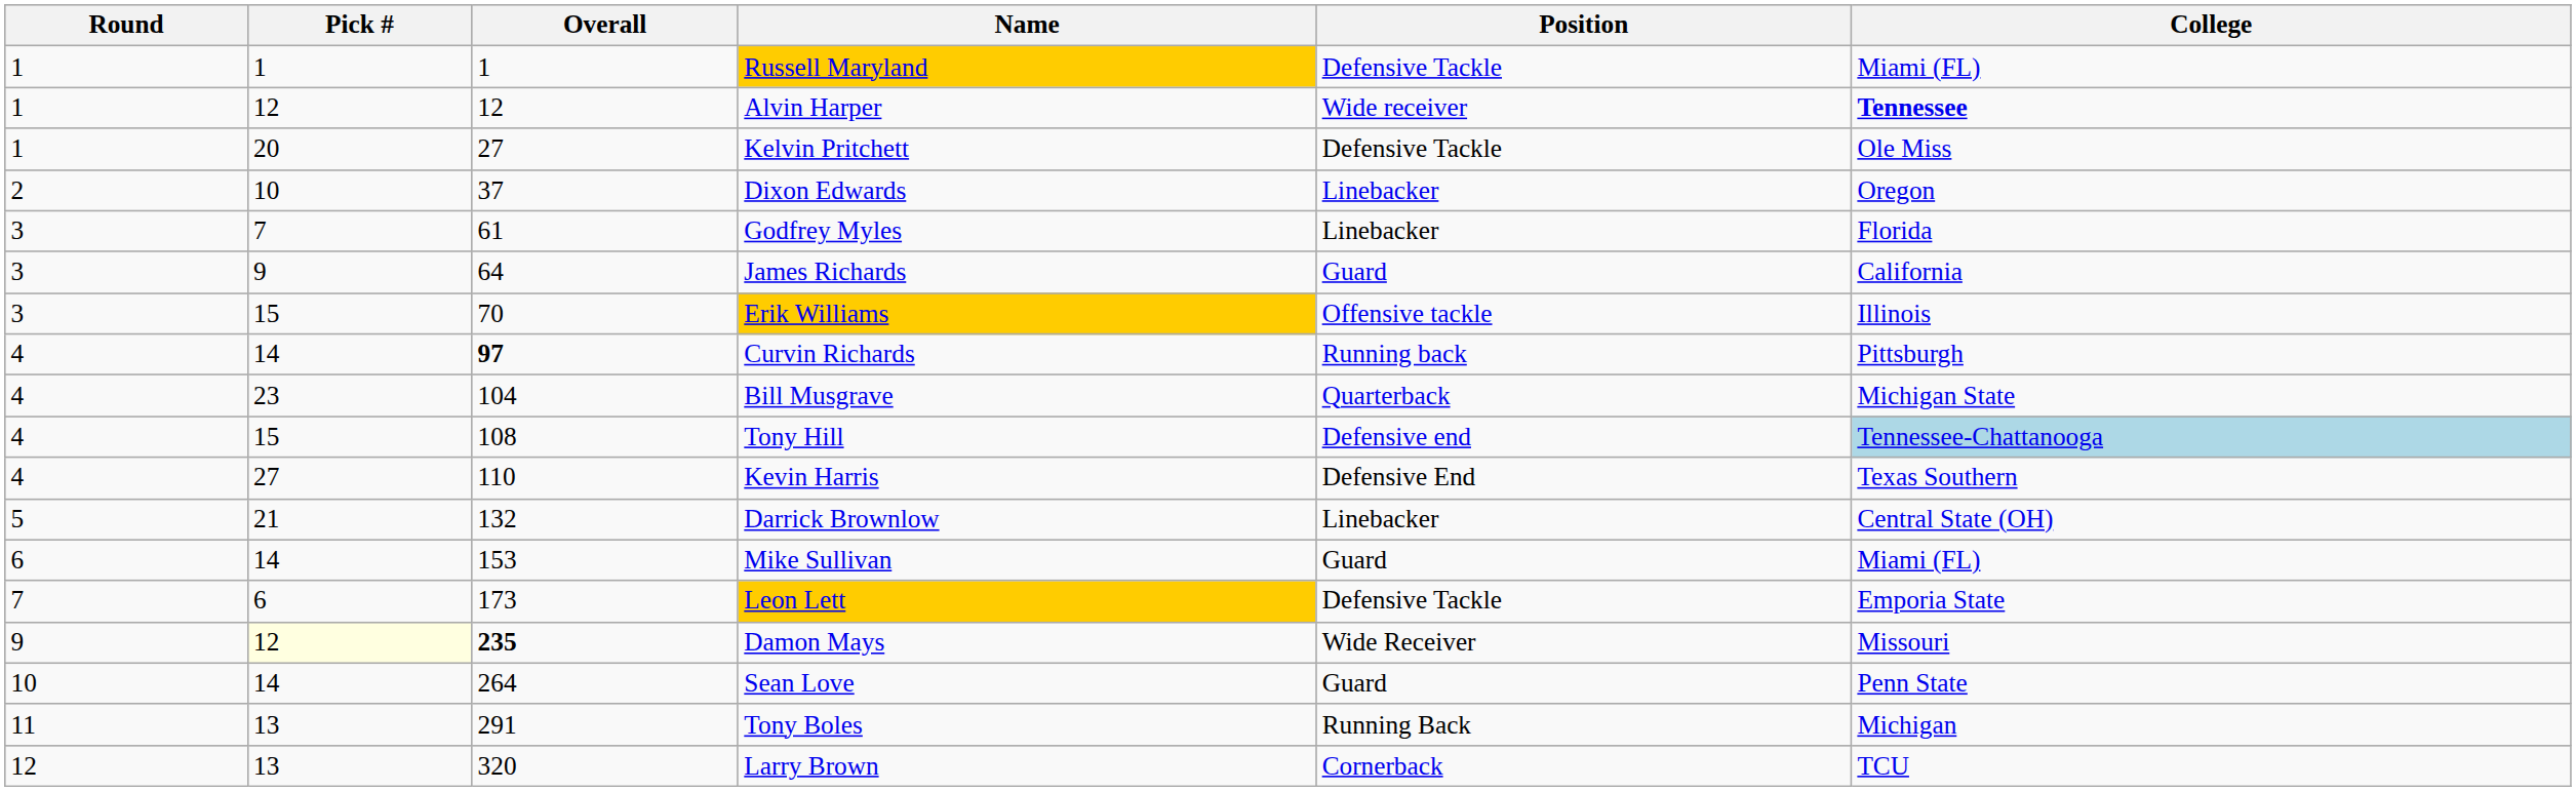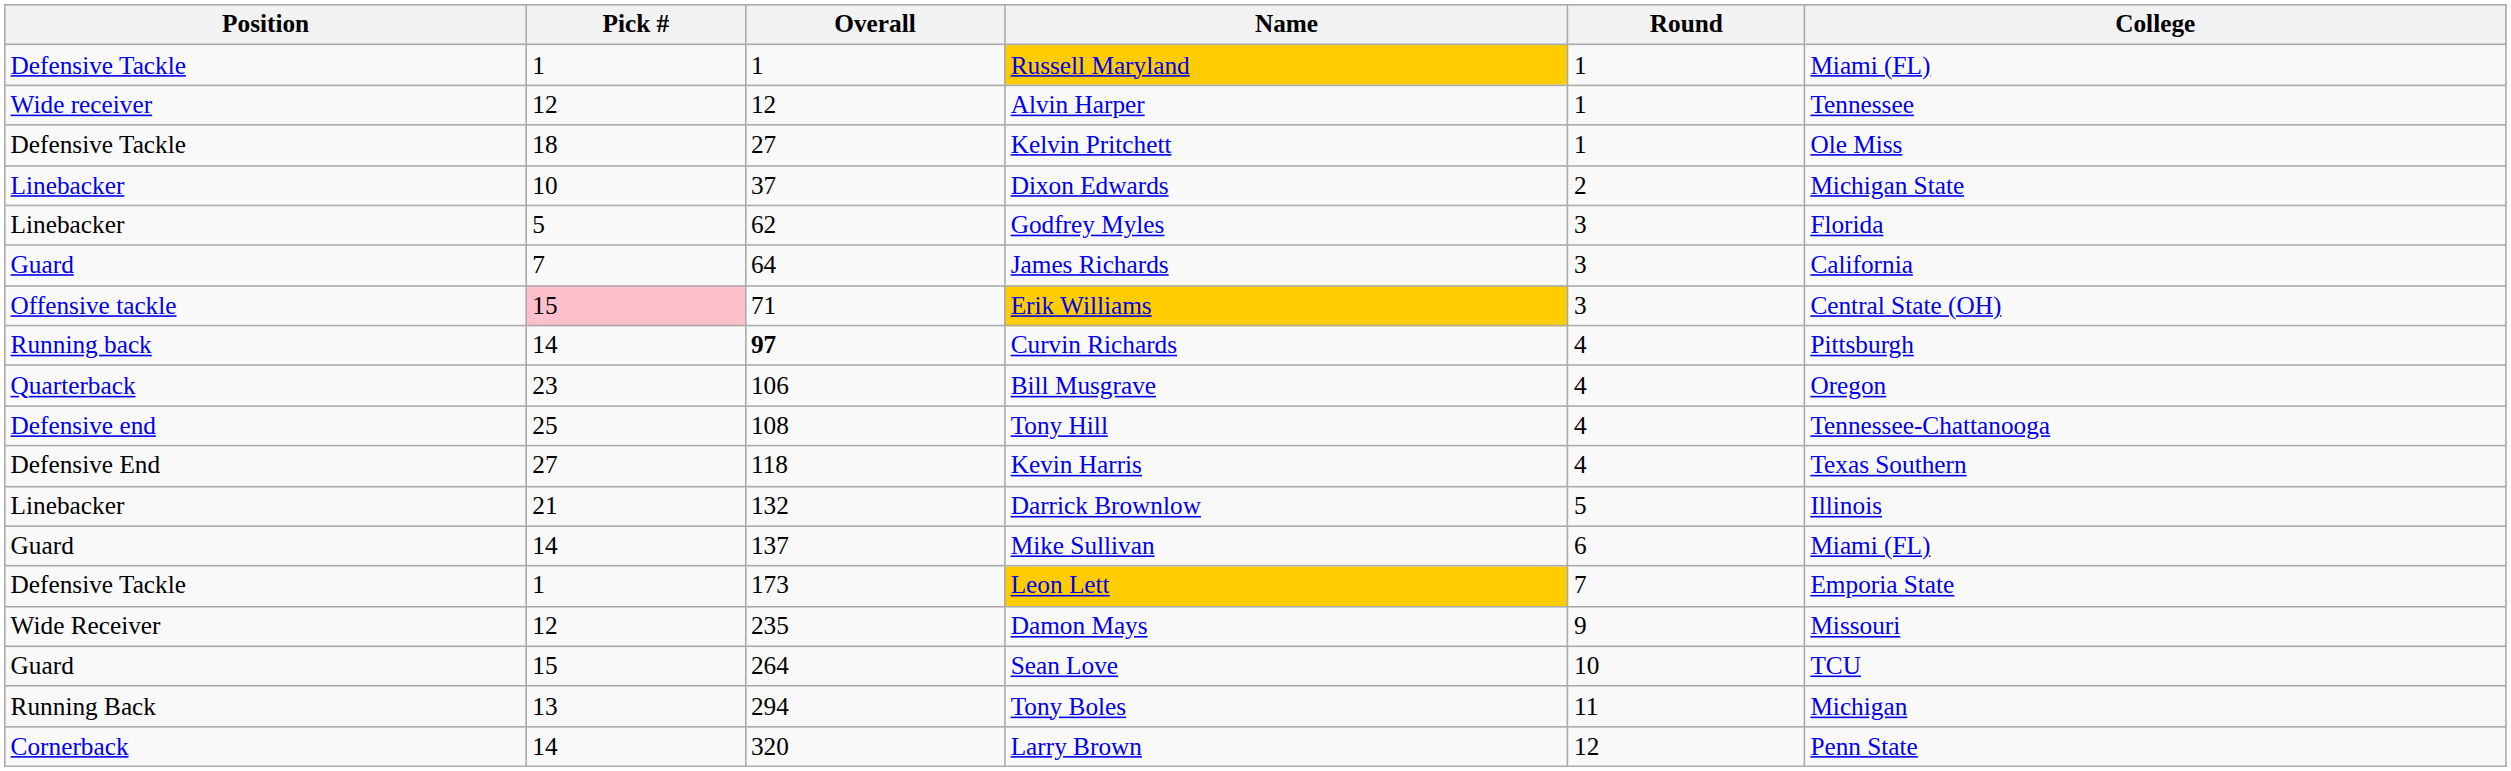 <table class="wikitable sortable sortable" style="width: 100%">
 <tr>
-<th>Round</th>
+<th>Position</th>
 <th>Pick #</th>
 <th>Overall</th>
 <th>Name</th>
-<th>Position</th>
+<th>Round</th>
 <th>College</th>
 </tr>
 <tr>
-<td>1</td>
+<td><a href='#'>Defensive Tackle</a></td>
 <td>1</td>
 <td>1</td>
 <td bgcolor=#FFCC00><a href='#'>Russell Maryland</a></td>
-<td><a href='#'>Defensive Tackle</a></td>
+<td>1</td>
 <td><a href='#'>Miami (FL)</a></td>
 </tr>
 <tr>
-<td>1</td>
+<td><a href='#'>Wide receiver</a></td>
 <td>12</td>
 <td>12</td>
 <td><a href='#'>Alvin Harper</a></td>
-<td><a href='#'>Wide receiver</a></td>
-<td><strong><a href='#'>Tennessee</a></strong></td>
+<td>1</td>
+<td><a href='#'>Tennessee</a></td>
 </tr>
 <tr>
-<td>1</td>
-<td>20</td>
+<td>Defensive Tackle</td>
+<td>18</td>
 <td>27</td>
 <td><a href='#'>Kelvin Pritchett</a></td>
-<td>Defensive Tackle</td>
+<td>1</td>
 <td><a href='#'>Ole Miss</a></td>
 </tr>
 <tr>
-<td>2</td>
+<td><a href='#'>Linebacker</a></td>
 <td>10</td>
 <td>37</td>
 <td><a href='#'>Dixon Edwards</a></td>
-<td><a href='#'>Linebacker</a></td>
+<td>2</td>
+<td><a href='#'>Michigan State</a></td>
+</tr>
+<tr>
+<td>Linebacker</td>
+<td>5</td>
+<td>62</td>
+<td><a href='#'>Godfrey Myles</a></td>
+<td>3</td>
+<td><a href='#'>Florida</a></td>
+</tr>
+<tr>
+<td><a href='#'>Guard</a></td>
+<td>7</td>
+<td>64</td>
+<td><a href='#'>James Richards</a></td>
+<td>3</td>
+<td><a href='#'>California</a></td>
+</tr>
+<tr>
+<td><a href='#'>Offensive tackle</a></td>
+<td style="background: pink;">15</td>
+<td>71</td>
+<td bgcolor=#FFCC00><a href='#'>Erik Williams</a></td>
+<td>3</td>
+<td><a href='#'>Central State (OH)</a></td>
+</tr>
+<tr>
+<td><a href='#'>Running back</a></td>
+<td>14</td>
+<td><strong>97</strong></td>
+<td><a href='#'>Curvin Richards</a></td>
+<td>4</td>
+<td><a href='#'>Pittsburgh</a></td>
+</tr>
+<tr>
+<td><a href='#'>Quarterback</a></td>
+<td>23</td>
+<td>106</td>
+<td><a href='#'>Bill Musgrave</a></td>
+<td>4</td>
 <td><a href='#'>Oregon</a></td>
 </tr>
 <tr>
-<td>3</td>
-<td>7</td>
-<td>61</td>
-<td><a href='#'>Godfrey Myles</a></td>
-<td>Linebacker</td>
-<td><a href='#'>Florida</a></td>
+<td><a href='#'>Defensive end</a></td>
+<td>25</td>
+<td>108</td>
+<td><a href='#'>Tony Hill</a></td>
+<td>4</td>
+<td><a href='#'>Tennessee-Chattanooga</a></td>
 </tr>
 <tr>
-<td>3</td>
-<td>9</td>
-<td>64</td>
-<td><a href='#'>James Richards</a></td>
-<td><a href='#'>Guard</a></td>
-<td><a href='#'>California</a></td>
+<td>Defensive End</td>
+<td>27</td>
+<td>118</td>
+<td><a href='#'>Kevin Harris</a></td>
+<td>4</td>
+<td><a href='#'>Texas Southern</a></td>
 </tr>
 <tr>
-<td>3</td>
-<td>15</td>
-<td>70</td>
-<td bgcolor=#FFCC00><a href='#'>Erik Williams</a></td>
-<td><a href='#'>Offensive tackle</a></td>
+<td>Linebacker</td>
+<td>21</td>
+<td>132</td>
+<td><a href='#'>Darrick Brownlow</a></td>
+<td>5</td>
 <td><a href='#'>Illinois</a></td>
 </tr>
 <tr>
-<td>4</td>
+<td>Guard</td>
 <td>14</td>
-<td><strong>97</strong></td>
-<td><a href='#'>Curvin Richards</a></td>
-<td><a href='#'>Running back</a></td>
-<td><a href='#'>Pittsburgh</a></td>
-</tr>
-<tr>
-<td>4</td>
-<td>23</td>
-<td>104</td>
-<td><a href='#'>Bill Musgrave</a></td>
-<td><a href='#'>Quarterback</a></td>
-<td><a href='#'>Michigan State</a></td>
-</tr>
-<tr>
-<td>4</td>
-<td>15</td>
-<td>108</td>
-<td><a href='#'>Tony Hill</a></td>
-<td><a href='#'>Defensive end</a></td>
-<td style="background: lightblue;"><a href='#'>Tennessee-Chattanooga</a></td>
-</tr>
-<tr>
-<td>4</td>
-<td>27</td>
-<td>110</td>
-<td><a href='#'>Kevin Harris</a></td>
-<td>Defensive End</td>
-<td><a href='#'>Texas Southern</a></td>
-</tr>
-<tr>
-<td>5</td>
-<td>21</td>
-<td>132</td>
-<td><a href='#'>Darrick Brownlow</a></td>
-<td>Linebacker</td>
-<td><a href='#'>Central State (OH)</a></td>
-</tr>
-<tr>
+<td>137</td>
+<td><a href='#'>Mike Sullivan</a></td>
 <td>6</td>
-<td>14</td>
-<td>153</td>
-<td><a href='#'>Mike Sullivan</a></td>
-<td>Guard</td>
 <td><a href='#'>Miami (FL)</a></td>
 </tr>
 <tr>
-<td>7</td>
-<td>6</td>
+<td>Defensive Tackle</td>
+<td>1</td>
 <td>173</td>
 <td bgcolor=#FFCC00><a href='#'>Leon Lett</a></td>
-<td>Defensive Tackle</td>
+<td>7</td>
 <td><a href='#'>Emporia State</a></td>
 </tr>
 <tr>
+<td>Wide Receiver</td>
+<td>12</td>
+<td>235</td>
+<td><a href='#'>Damon Mays</a></td>
 <td>9</td>
-<td style="background: lightyellow;">12</td>
-<td><strong>235</strong></td>
-<td><a href='#'>Damon Mays</a></td>
-<td>Wide Receiver</td>
 <td><a href='#'>Missouri</a></td>
 </tr>
 <tr>
-<td>10</td>
-<td>14</td>
+<td>Guard</td>
+<td>15</td>
 <td>264</td>
 <td><a href='#'>Sean Love</a></td>
-<td>Guard</td>
-<td><a href='#'>Penn State</a></td>
+<td>10</td>
+<td><a href='#'>TCU</a></td>
 </tr>
 <tr>
+<td>Running Back</td>
+<td>13</td>
+<td>294</td>
+<td><a href='#'>Tony Boles</a></td>
 <td>11</td>
-<td>13</td>
-<td>291</td>
-<td><a href='#'>Tony Boles</a></td>
-<td>Running Back</td>
 <td><a href='#'>Michigan</a></td>
 </tr>
 <tr>
-<td>12</td>
-<td>13</td>
+<td><a href='#'>Cornerback</a></td>
+<td>14</td>
 <td>320</td>
 <td><a href='#'>Larry Brown</a></td>
-<td><a href='#'>Cornerback</a></td>
-<td><a href='#'>TCU</a></td>
+<td>12</td>
+<td><a href='#'>Penn State</a></td>
 </tr>
 </table>
